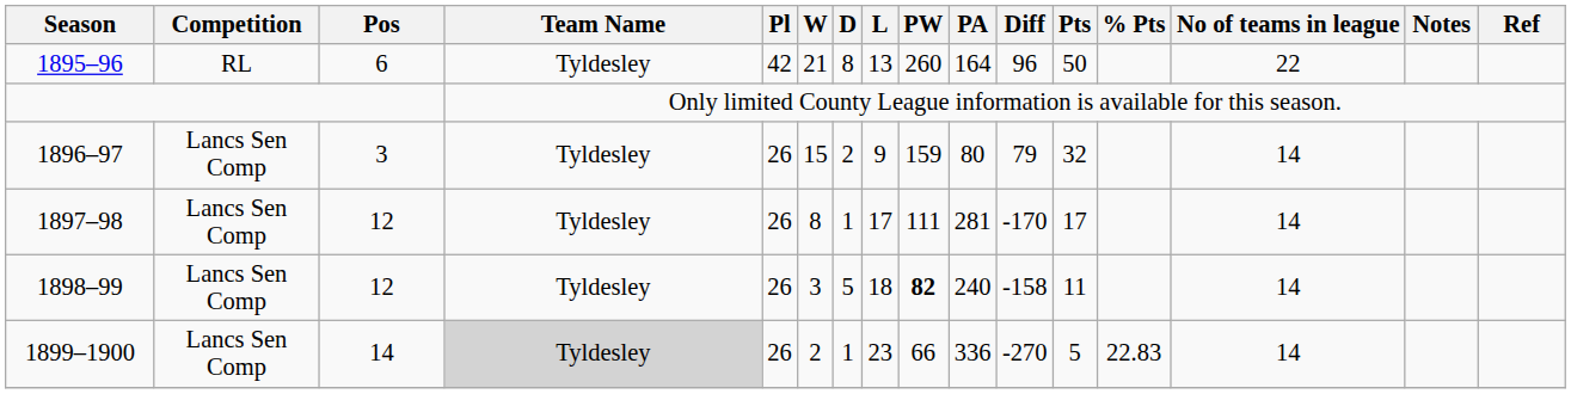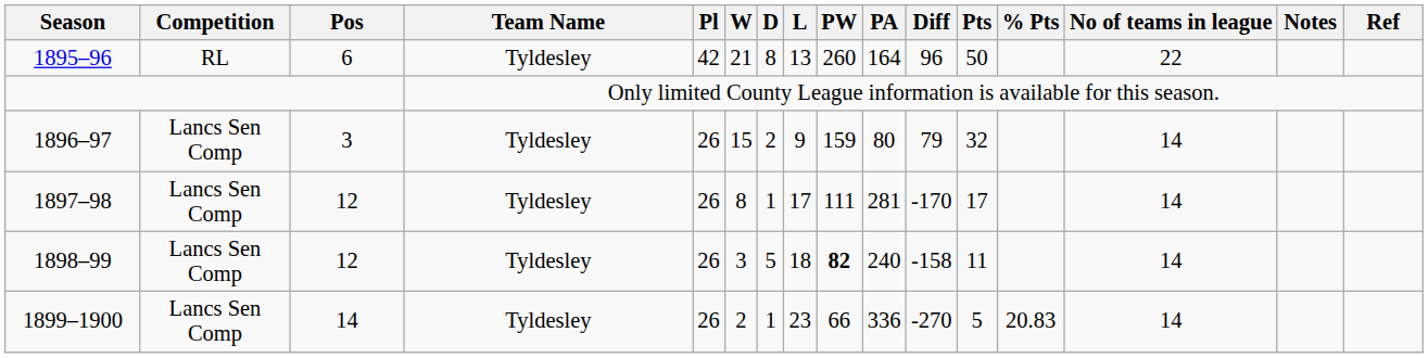 <table class="wikitable" style="text-align:center;">
 <tr>
 <th width=90 abbr="season">Season</th>
 <th width=100 abbr="Competition">Competition</th>
 <th width=75 abbr="Position">Pos</th>
 <th width=200 abbr="Club">Team Name</th>
 <th width 50 abbr="Pl">Pl</th>
 <th width 50 abbr="W">W</th>
 <th width 50 abbr="D">D</th>
 <th width 50 abbr="L">L</th>
 <th width 60 abbr="PF">PW</th>
 <th width 60 abbr="PA">PA</th>
 <th width 100 abbr="Diff">Diff</th>
 <th width 60 abbr="Pts">Pts</th>
 <th width 100 abbr="%">% Pts</th>
 <th width 100 abbr="No of Teams">No of teams in league</th>
 <th width=40 abbr="Notes">Notes</th>
 <th width=50 abbr="Ref">Ref</th>
 </tr>
 <tr>
 <td><a href='#'>1895–96</a></td>
 <td>RL</td>
 <td>6</td>
 <td>Tyldesley</td>
 <td>42</td>
 <td>21</td>
 <td>8</td>
 <td>13</td>
 <td>260</td>
 <td>164</td>
 <td>96</td>
 <td>50</td>
 <td></td>
 <td>22</td>
 <td></td>
 <td></td>
 </tr>
 <tr>
 <td colspan=3 abbr="Comment"></td>
 <td colspan=13 abbr="Comment">Only limited County League information is available for this season.</td>
 </tr>
 <tr>
 <td>1896–97</td>
 <td>Lancs Sen Comp</td>
 <td>3</td>
 <td>Tyldesley</td>
 <td>26</td>
 <td>15</td>
 <td>2</td>
 <td>9</td>
 <td>159</td>
 <td>80</td>
 <td>79</td>
 <td>32</td>
 <td></td>
 <td>14</td>
 <td></td>
 <td></td>
 </tr>
 <tr>
 <td>1897–98</td>
 <td>Lancs Sen Comp</td>
 <td>12</td>
 <td>Tyldesley</td>
 <td>26</td>
 <td>8</td>
 <td>1</td>
 <td>17</td>
 <td>111</td>
 <td>281</td>
 <td>-170</td>
 <td>17</td>
 <td></td>
 <td>14</td>
 <td></td>
 <td></td>
 </tr>
 <tr>
 <td>1898–99</td>
 <td>Lancs Sen Comp</td>
 <td>12</td>
 <td>Tyldesley</td>
 <td>26</td>
 <td>3</td>
 <td>5</td>
 <td>18</td>
 <td><strong>82</strong></td>
 <td>240</td>
 <td>-158</td>
 <td>11</td>
 <td></td>
 <td>14</td>
 <td></td>
 <td></td>
 </tr>
 <tr>
 <td>1899–1900</td>
 <td>Lancs Sen Comp</td>
 <td>14</td>
-<td style="background: lightgrey;">Tyldesley</td>
+<td>Tyldesley</td>
 <td>26</td>
 <td>2</td>
 <td>1</td>
 <td>23</td>
 <td>66</td>
 <td>336</td>
 <td>-270</td>
 <td>5</td>
-<td>22.83</td>
+<td>20.83</td>
 <td>14</td>
 <td></td>
 <td></td>
 </tr>
 <tr>
 </tr>
 </table>
